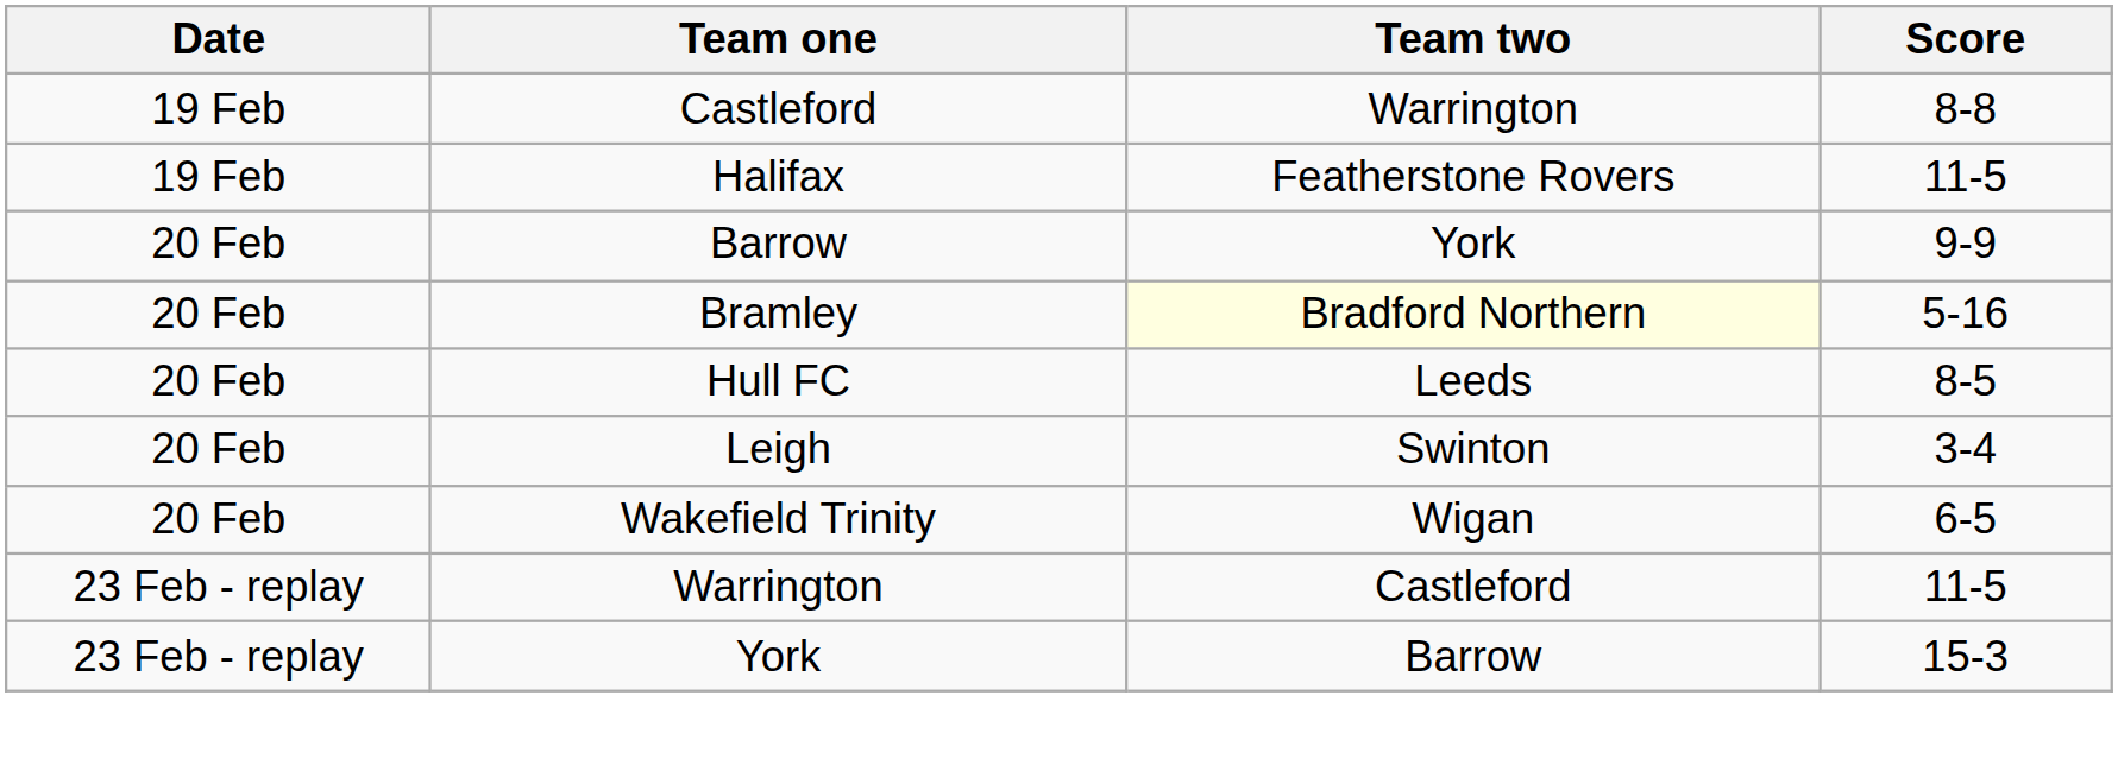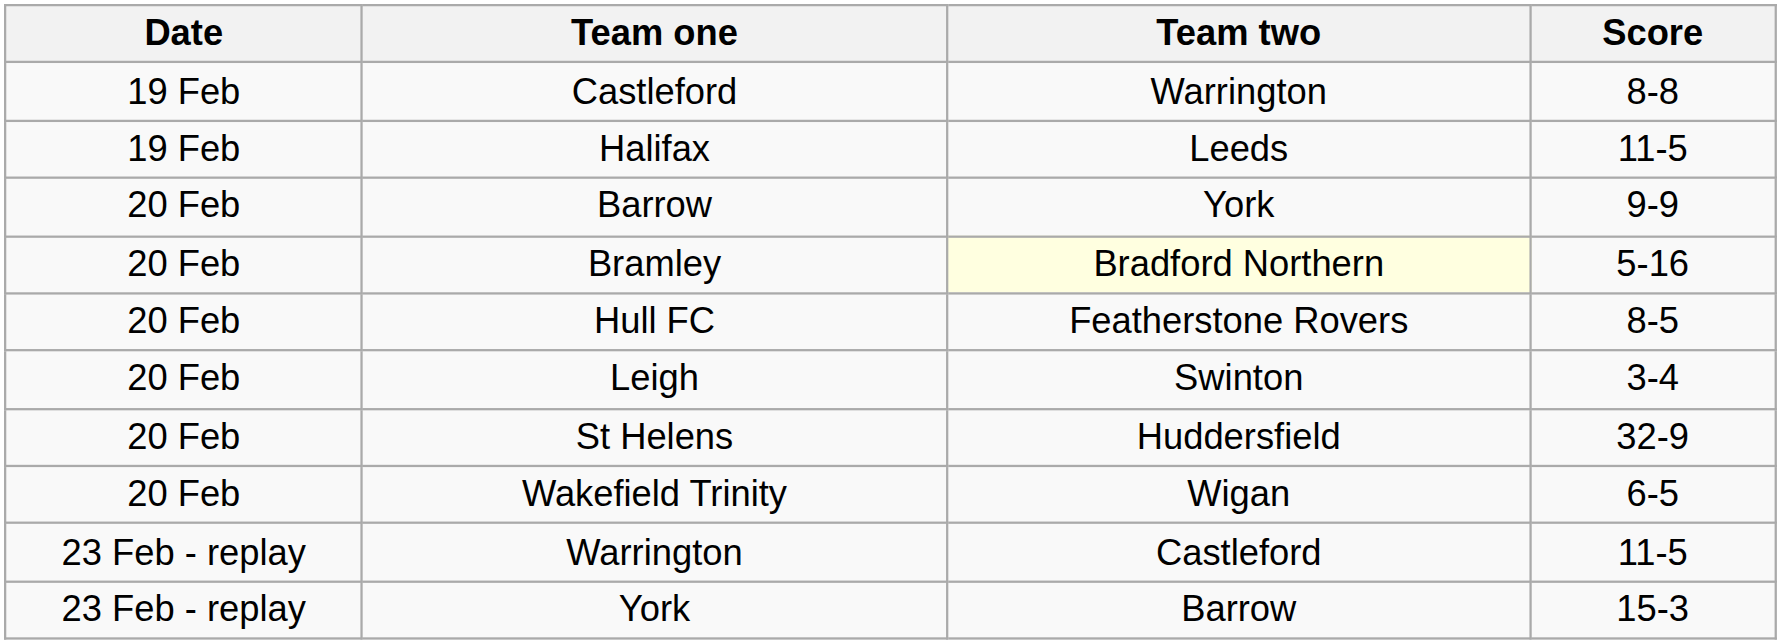 <table class="wikitable" style="text-align: center">
 <tr>
 <th width=150>Date</th>
 <th width=250>Team one</th>
 <th width=250>Team two</th>
 <th width=100>Score</th>
 </tr>
 <tr>
 <td>19 Feb</td>
 <td>Castleford</td>
 <td>Warrington</td>
 <td>8-8</td>
 </tr>
 <tr>
 <td>19 Feb</td>
 <td>Halifax</td>
-<td>Featherstone Rovers</td>
+<td>Leeds</td>
 <td>11-5</td>
 </tr>
 <tr>
 <td>20 Feb</td>
 <td>Barrow</td>
 <td>York</td>
 <td>9-9</td>
 </tr>
 <tr>
 <td>20 Feb</td>
 <td>Bramley</td>
 <td style="background: lightyellow;">Bradford Northern</td>
 <td>5-16</td>
 </tr>
 <tr>
 <td>20 Feb</td>
 <td>Hull FC</td>
-<td>Leeds</td>
+<td>Featherstone Rovers</td>
 <td>8-5</td>
 </tr>
 <tr>
 <td>20 Feb</td>
 <td>Leigh</td>
 <td>Swinton</td>
 <td>3-4</td>
+</tr>
+<tr>
+<td>20 Feb</td>
+<td>St Helens</td>
+<td>Huddersfield</td>
+<td>32-9</td>
 </tr>
 <tr>
 <td>20 Feb</td>
 <td>Wakefield Trinity</td>
 <td>Wigan</td>
 <td>6-5</td>
 </tr>
 <tr>
 <td>23 Feb - replay</td>
 <td>Warrington</td>
 <td>Castleford</td>
 <td>11-5</td>
 </tr>
 <tr>
 <td>23 Feb - replay</td>
 <td>York</td>
 <td>Barrow</td>
 <td>15-3</td>
 </tr>
 </table>
